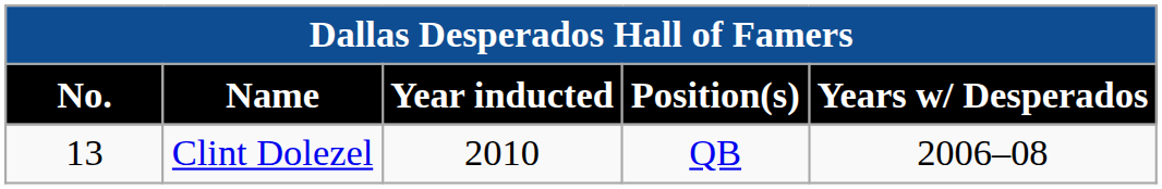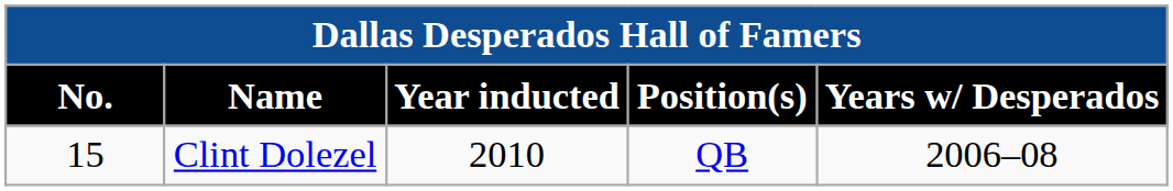 <table class="wikitable sortable">
 <tr>
 <td colspan="5" style= "background: #0F4D92; color: white" align="center"><strong>Dallas Desperados Hall of Famers</strong></td>
 </tr>
 <tr>
 <th width=60px style="background: black; color: white">No.</th>
 <th style="background: black; color: white">Name</th>
 <th style="background: black; color: white">Year inducted</th>
 <th style="background: black; color: white">Position(s)</th>
 <th style="background: black; color: white">Years w/ Desperados</th>
 </tr>
 <tr>
-<td style="text-align:center;">13</td>
+<td style="text-align:center;">15</td>
 <td><a href='#'>Clint Dolezel</a></td>
 <td style="text-align:center;">2010</td>
 <td style="text-align:center;"><a href='#'>QB</a></td>
 <td style="text-align:center;">2006–08</td>
 </tr>
 </table>
